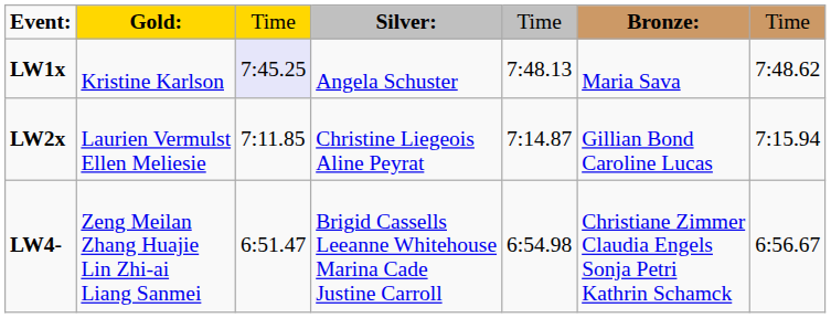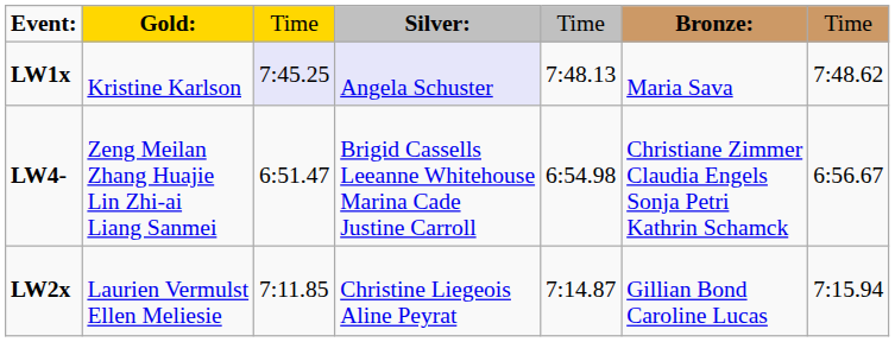 <table class="wikitable">
 <tr>
 <td><strong>Event:</strong></td>
 <td style="text-align:center;background-color:gold;"><strong>Gold:</strong></td>
 <td style="text-align:center;background-color:gold;">Time</td>
 <td style="text-align:center;background-color:silver;"><strong>Silver:</strong></td>
 <td style="text-align:center;background-color:silver;">Time</td>
 <td style="text-align:center;background-color:#CC9966;"><strong>Bronze:</strong></td>
 <td style="text-align:center;background-color:#CC9966;">Time</td>
 </tr>
 <tr>
 <td><strong>LW1x</strong></td>
 <td> <br> <a href='#'>Kristine Karlson</a></td>
 <td style="background: lavender;">7:45.25</td>
-<td> <br> <a href='#'>Angela Schuster</a></td>
+<td style="background: lavender;"> <br> <a href='#'>Angela Schuster</a></td>
 <td>7:48.13</td>
 <td> <br> <a href='#'>Maria Sava</a></td>
 <td>7:48.62</td>
+</tr>
+<tr>
+<td><strong>LW4-</strong></td>
+<td> <br> <a href='#'>Zeng Meilan</a><br> <a href='#'>Zhang Huajie</a><br> <a href='#'>Lin Zhi-ai</a><br> <a href='#'>Liang Sanmei</a></td>
+<td>6:51.47</td>
+<td> <br> <a href='#'>Brigid Cassells</a><br> <a href='#'>Leeanne Whitehouse</a><br> <a href='#'>Marina Cade</a><br> <a href='#'>Justine Carroll</a></td>
+<td>6:54.98</td>
+<td> <br> <a href='#'>Christiane Zimmer</a><br> <a href='#'>Claudia Engels</a><br> <a href='#'>Sonja Petri</a><br> <a href='#'>Kathrin Schamck</a></td>
+<td>6:56.67</td>
 </tr>
 <tr>
 <td><strong>LW2x</strong></td>
 <td> <br> <a href='#'>Laurien Vermulst</a><br> <a href='#'>Ellen Meliesie</a></td>
 <td>7:11.85</td>
 <td> <br> <a href='#'>Christine Liegeois</a><br> <a href='#'>Aline Peyrat</a></td>
 <td>7:14.87</td>
 <td> <br> <a href='#'>Gillian Bond</a><br> <a href='#'>Caroline Lucas</a></td>
 <td>7:15.94</td>
 </tr>
-<tr>
-<td><strong>LW4-</strong></td>
-<td> <br> <a href='#'>Zeng Meilan</a><br> <a href='#'>Zhang Huajie</a><br> <a href='#'>Lin Zhi-ai</a><br> <a href='#'>Liang Sanmei</a></td>
-<td>6:51.47</td>
-<td> <br> <a href='#'>Brigid Cassells</a><br> <a href='#'>Leeanne Whitehouse</a><br> <a href='#'>Marina Cade</a><br> <a href='#'>Justine Carroll</a></td>
-<td>6:54.98</td>
-<td> <br> <a href='#'>Christiane Zimmer</a><br> <a href='#'>Claudia Engels</a><br> <a href='#'>Sonja Petri</a><br> <a href='#'>Kathrin Schamck</a></td>
-<td>6:56.67</td>
-</tr>
 </table>
